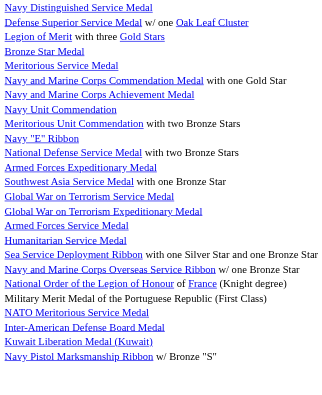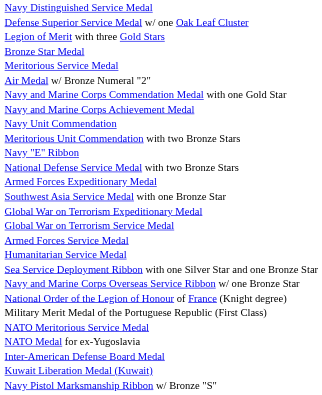 <table>
 <tr>
 <td></td>
 <td><a href='#'>Navy Distinguished Service Medal</a></td>
 </tr>
 <tr>
 <td></td>
 <td><a href='#'>Defense Superior Service Medal</a> w/ one <a href='#'>Oak Leaf Cluster</a></td>
 </tr>
 <tr>
 <td></td>
 <td><a href='#'>Legion of Merit</a> with three <a href='#'>Gold Stars</a></td>
 </tr>
 <tr>
 <td></td>
 <td><a href='#'>Bronze Star Medal</a></td>
 </tr>
 <tr>
 <td></td>
 <td><a href='#'>Meritorious Service Medal</a></td>
+</tr>
+<tr>
+<td></td>
+<td><a href='#'>Air Medal</a> w/ Bronze Numeral "2"</td>
 </tr>
 <tr>
 <td></td>
 <td><a href='#'>Navy and Marine Corps Commendation Medal</a> with one Gold Star</td>
 </tr>
 <tr>
 <td></td>
 <td><a href='#'>Navy and Marine Corps Achievement Medal</a></td>
 </tr>
 <tr>
 <td></td>
 <td><a href='#'>Navy Unit Commendation</a></td>
 </tr>
 <tr>
 <td></td>
 <td><a href='#'>Meritorious Unit Commendation</a> with two Bronze Stars</td>
 </tr>
 <tr>
 <td></td>
 <td><a href='#'>Navy "E" Ribbon</a></td>
 </tr>
 <tr>
 <td></td>
 <td><a href='#'>National Defense Service Medal</a> with two Bronze Stars</td>
 </tr>
 <tr>
 <td></td>
 <td><a href='#'>Armed Forces Expeditionary Medal</a></td>
 </tr>
 <tr>
 <td></td>
 <td><a href='#'>Southwest Asia Service Medal</a> with one Bronze Star</td>
 </tr>
 <tr>
 <td></td>
-<td><a href='#'>Global War on Terrorism Service Medal</a></td>
+<td><a href='#'>Global War on Terrorism Expeditionary Medal</a></td>
 </tr>
 <tr>
 <td></td>
-<td><a href='#'>Global War on Terrorism Expeditionary Medal</a></td>
+<td><a href='#'>Global War on Terrorism Service Medal</a></td>
 </tr>
 <tr>
 <td></td>
 <td><a href='#'>Armed Forces Service Medal</a></td>
 </tr>
 <tr>
 <td></td>
 <td><a href='#'>Humanitarian Service Medal</a></td>
 </tr>
 <tr>
 <td></td>
 <td><a href='#'>Sea Service Deployment Ribbon</a> with one Silver Star and one Bronze Star</td>
 </tr>
 <tr>
 <td></td>
 <td><a href='#'>Navy and Marine Corps Overseas Service Ribbon</a> w/ one Bronze Star</td>
 </tr>
 <tr>
 <td></td>
 <td><a href='#'>National Order of the Legion of Honour</a> of <a href='#'>France</a> (Knight degree)</td>
 </tr>
 <tr>
 <td></td>
 <td>Military Merit Medal of the Portuguese Republic (First Class)</td>
 </tr>
 <tr>
 <td></td>
 <td><a href='#'>NATO Meritorious Service Medal</a></td>
 </tr>
 <tr>
 <td></td>
+<td><a href='#'>NATO Medal</a> for ex-Yugoslavia</td>
+</tr>
+<tr>
+<td></td>
 <td><a href='#'>Inter-American Defense Board Medal</a></td>
 </tr>
 <tr>
 <td></td>
 <td><a href='#'>Kuwait Liberation Medal (Kuwait)</a></td>
 </tr>
 <tr>
 <td></td>
 <td><a href='#'>Navy Pistol Marksmanship Ribbon</a> w/ Bronze "S"</td>
 </tr>
 </table>
